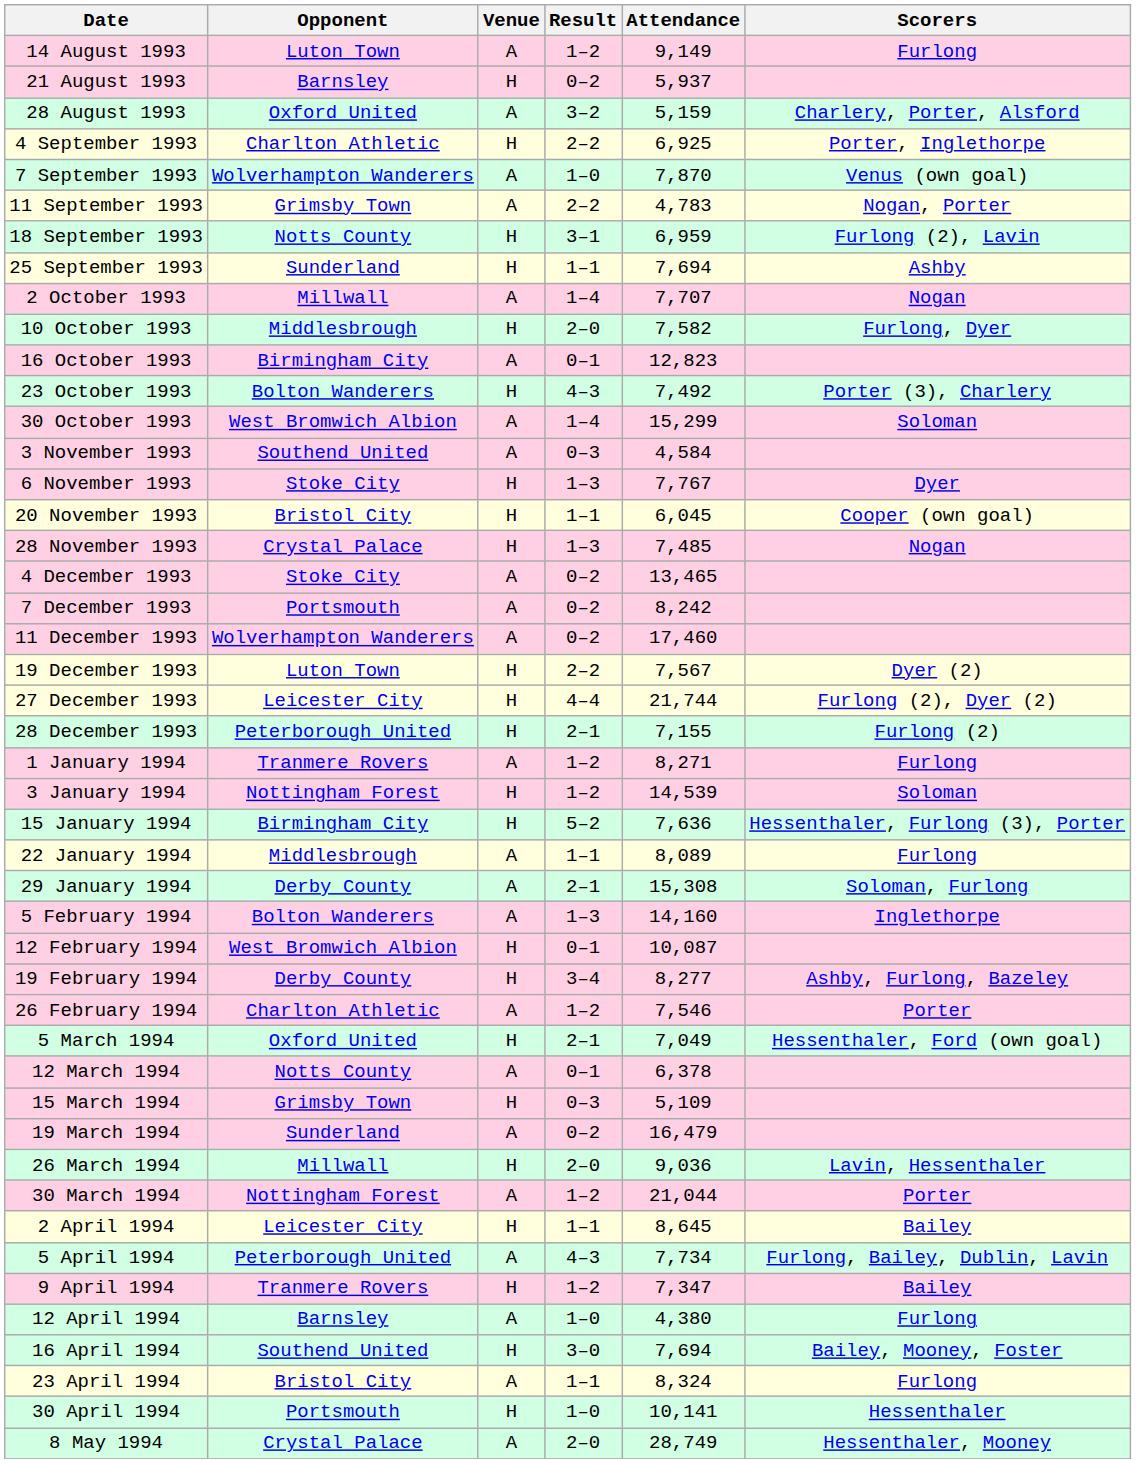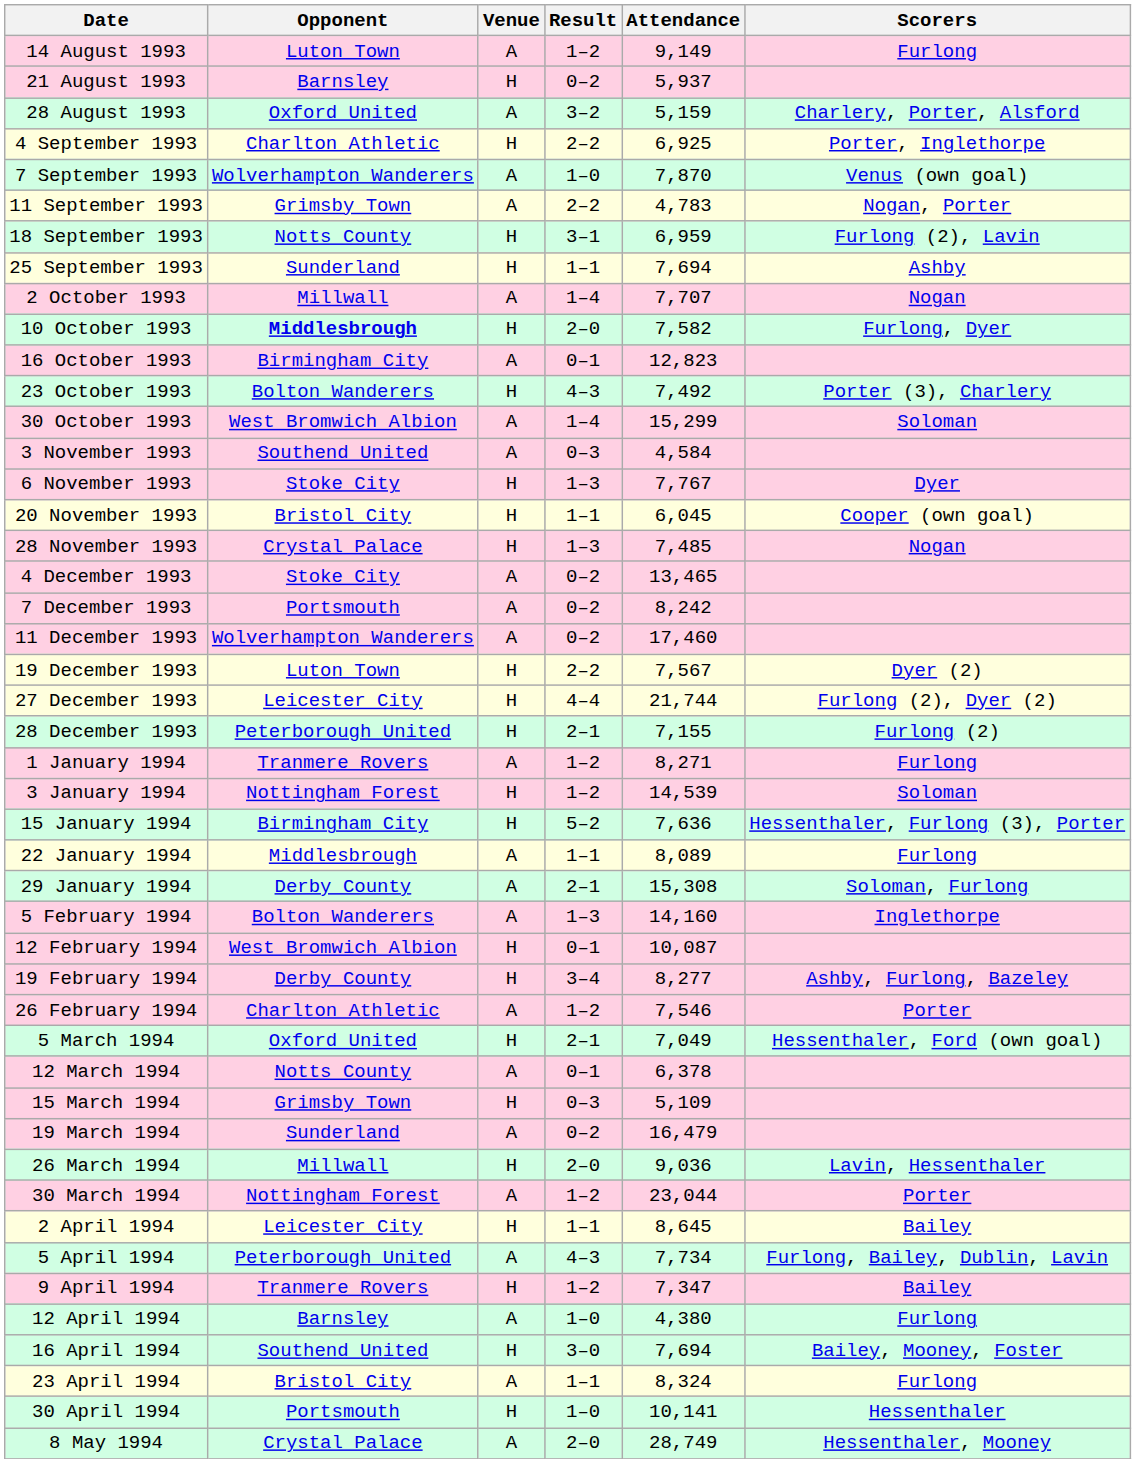 <table class="wikitable sortable" style="text-align:center;">
 <tr>
 <th>Date</th>
 <th>Opponent</th>
 <th>Venue</th>
 <th>Result</th>
 <th>Attendance</th>
 <th>Scorers</th>
 </tr>
 <tr style="background:#ffd0e3;">
 <td>14 August 1993</td>
 <td><a href='#'>Luton Town</a></td>
 <td>A</td>
 <td>1–2</td>
 <td>9,149</td>
 <td><a href='#'>Furlong</a></td>
 </tr>
 <tr style="background:#ffd0e3;">
 <td>21 August 1993</td>
 <td><a href='#'>Barnsley</a></td>
 <td>H</td>
 <td>0–2</td>
 <td>5,937</td>
 <td></td>
 </tr>
 <tr style="background:#d0ffe3;">
 <td>28 August 1993</td>
 <td><a href='#'>Oxford United</a></td>
 <td>A</td>
 <td>3–2</td>
 <td>5,159</td>
 <td><a href='#'>Charlery</a>, <a href='#'>Porter</a>, <a href='#'>Alsford</a></td>
 </tr>
 <tr style="background:#ffffdd;">
 <td>4 September 1993</td>
 <td><a href='#'>Charlton Athletic</a></td>
 <td>H</td>
 <td>2–2</td>
 <td>6,925</td>
 <td><a href='#'>Porter</a>, <a href='#'>Inglethorpe</a></td>
 </tr>
 <tr style="background:#d0ffe3;">
 <td>7 September 1993</td>
 <td><a href='#'>Wolverhampton Wanderers</a></td>
 <td>A</td>
 <td>1–0</td>
 <td>7,870</td>
 <td><a href='#'>Venus</a> (own goal)</td>
 </tr>
 <tr style="background:#ffffdd;">
 <td>11 September 1993</td>
 <td><a href='#'>Grimsby Town</a></td>
 <td>A</td>
 <td>2–2</td>
 <td>4,783</td>
 <td><a href='#'>Nogan</a>, <a href='#'>Porter</a></td>
 </tr>
 <tr style="background:#d0ffe3;">
 <td>18 September 1993</td>
 <td><a href='#'>Notts County</a></td>
 <td>H</td>
 <td>3–1</td>
 <td>6,959</td>
 <td><a href='#'>Furlong</a> (2), <a href='#'>Lavin</a></td>
 </tr>
 <tr style="background:#ffffdd;">
 <td>25 September 1993</td>
 <td><a href='#'>Sunderland</a></td>
 <td>H</td>
 <td>1–1</td>
 <td>7,694</td>
 <td><a href='#'>Ashby</a></td>
 </tr>
 <tr style="background:#ffd0e3;">
 <td>2 October 1993</td>
 <td><a href='#'>Millwall</a></td>
 <td>A</td>
 <td>1–4</td>
 <td>7,707</td>
 <td><a href='#'>Nogan</a></td>
 </tr>
 <tr style="background:#d0ffe3;">
 <td>10 October 1993</td>
-<td><a href='#'>Middlesbrough</a></td>
+<td><strong><a href='#'>Middlesbrough</a></strong></td>
 <td>H</td>
 <td>2–0</td>
 <td>7,582</td>
 <td><a href='#'>Furlong</a>, <a href='#'>Dyer</a></td>
 </tr>
 <tr style="background:#ffd0e3;">
 <td>16 October 1993</td>
 <td><a href='#'>Birmingham City</a></td>
 <td>A</td>
 <td>0–1</td>
 <td>12,823</td>
 <td></td>
 </tr>
 <tr style="background:#d0ffe3;">
 <td>23 October 1993</td>
 <td><a href='#'>Bolton Wanderers</a></td>
 <td>H</td>
 <td>4–3</td>
 <td>7,492</td>
 <td><a href='#'>Porter</a> (3), <a href='#'>Charlery</a></td>
 </tr>
 <tr style="background:#ffd0e3;">
 <td>30 October 1993</td>
 <td><a href='#'>West Bromwich Albion</a></td>
 <td>A</td>
 <td>1–4</td>
 <td>15,299</td>
 <td><a href='#'>Soloman</a></td>
 </tr>
 <tr style="background:#ffd0e3;">
 <td>3 November 1993</td>
 <td><a href='#'>Southend United</a></td>
 <td>A</td>
 <td>0–3</td>
 <td>4,584</td>
 <td></td>
 </tr>
 <tr style="background:#ffd0e3;">
 <td>6 November 1993</td>
 <td><a href='#'>Stoke City</a></td>
 <td>H</td>
 <td>1–3</td>
 <td>7,767</td>
 <td><a href='#'>Dyer</a></td>
 </tr>
 <tr style="background:#ffffdd;">
 <td>20 November 1993</td>
 <td><a href='#'>Bristol City</a></td>
 <td>H</td>
 <td>1–1</td>
 <td>6,045</td>
 <td><a href='#'>Cooper</a> (own goal)</td>
 </tr>
 <tr style="background:#ffd0e3;">
 <td>28 November 1993</td>
 <td><a href='#'>Crystal Palace</a></td>
 <td>H</td>
 <td>1–3</td>
 <td>7,485</td>
 <td><a href='#'>Nogan</a></td>
 </tr>
 <tr style="background:#ffd0e3;">
 <td>4 December 1993</td>
 <td><a href='#'>Stoke City</a></td>
 <td>A</td>
 <td>0–2</td>
 <td>13,465</td>
 <td></td>
 </tr>
 <tr style="background:#ffd0e3;">
 <td>7 December 1993</td>
 <td><a href='#'>Portsmouth</a></td>
 <td>A</td>
 <td>0–2</td>
 <td>8,242</td>
 <td></td>
 </tr>
 <tr style="background:#ffd0e3;">
 <td>11 December 1993</td>
 <td><a href='#'>Wolverhampton Wanderers</a></td>
 <td>A</td>
 <td>0–2</td>
 <td>17,460</td>
 <td></td>
 </tr>
 <tr style="background:#ffffdd;">
 <td>19 December 1993</td>
 <td><a href='#'>Luton Town</a></td>
 <td>H</td>
 <td>2–2</td>
 <td>7,567</td>
 <td><a href='#'>Dyer</a> (2)</td>
 </tr>
 <tr style="background:#ffffdd;">
 <td>27 December 1993</td>
 <td><a href='#'>Leicester City</a></td>
 <td>H</td>
 <td>4–4</td>
 <td>21,744</td>
 <td><a href='#'>Furlong</a> (2), <a href='#'>Dyer</a> (2)</td>
 </tr>
 <tr style="background:#d0ffe3;">
 <td>28 December 1993</td>
 <td><a href='#'>Peterborough United</a></td>
 <td>H</td>
 <td>2–1</td>
 <td>7,155</td>
 <td><a href='#'>Furlong</a> (2)</td>
 </tr>
 <tr style="background:#ffd0e3;">
 <td>1 January 1994</td>
 <td><a href='#'>Tranmere Rovers</a></td>
 <td>A</td>
 <td>1–2</td>
 <td>8,271</td>
 <td><a href='#'>Furlong</a></td>
 </tr>
 <tr style="background:#ffd0e3;">
 <td>3 January 1994</td>
 <td><a href='#'>Nottingham Forest</a></td>
 <td>H</td>
 <td>1–2</td>
 <td>14,539</td>
 <td><a href='#'>Soloman</a></td>
 </tr>
 <tr style="background:#d0ffe3;">
 <td>15 January 1994</td>
 <td><a href='#'>Birmingham City</a></td>
 <td>H</td>
 <td>5–2</td>
 <td>7,636</td>
 <td><a href='#'>Hessenthaler</a>, <a href='#'>Furlong</a> (3), <a href='#'>Porter</a></td>
 </tr>
 <tr style="background:#ffffdd;">
 <td>22 January 1994</td>
 <td><a href='#'>Middlesbrough</a></td>
 <td>A</td>
 <td>1–1</td>
 <td>8,089</td>
 <td><a href='#'>Furlong</a></td>
 </tr>
 <tr style="background:#d0ffe3;">
 <td>29 January 1994</td>
 <td><a href='#'>Derby County</a></td>
 <td>A</td>
 <td>2–1</td>
 <td>15,308</td>
 <td><a href='#'>Soloman</a>, <a href='#'>Furlong</a></td>
 </tr>
 <tr style="background:#ffd0e3;">
 <td>5 February 1994</td>
 <td><a href='#'>Bolton Wanderers</a></td>
 <td>A</td>
 <td>1–3</td>
 <td>14,160</td>
 <td><a href='#'>Inglethorpe</a></td>
 </tr>
 <tr style="background:#ffd0e3;">
 <td>12 February 1994</td>
 <td><a href='#'>West Bromwich Albion</a></td>
 <td>H</td>
 <td>0–1</td>
 <td>10,087</td>
 <td></td>
 </tr>
 <tr style="background:#ffd0e3;">
 <td>19 February 1994</td>
 <td><a href='#'>Derby County</a></td>
 <td>H</td>
 <td>3–4</td>
 <td>8,277</td>
 <td><a href='#'>Ashby</a>, <a href='#'>Furlong</a>, <a href='#'>Bazeley</a></td>
 </tr>
 <tr style="background:#ffd0e3;">
 <td>26 February 1994</td>
 <td><a href='#'>Charlton Athletic</a></td>
 <td>A</td>
 <td>1–2</td>
 <td>7,546</td>
 <td><a href='#'>Porter</a></td>
 </tr>
 <tr style="background:#d0ffe3;">
 <td>5 March 1994</td>
 <td><a href='#'>Oxford United</a></td>
 <td>H</td>
 <td>2–1</td>
 <td>7,049</td>
 <td><a href='#'>Hessenthaler</a>, <a href='#'>Ford</a> (own goal)</td>
 </tr>
 <tr style="background:#ffd0e3;">
 <td>12 March 1994</td>
 <td><a href='#'>Notts County</a></td>
 <td>A</td>
 <td>0–1</td>
 <td>6,378</td>
 <td></td>
 </tr>
 <tr style="background:#ffd0e3;">
 <td>15 March 1994</td>
 <td><a href='#'>Grimsby Town</a></td>
 <td>H</td>
 <td>0–3</td>
 <td>5,109</td>
 <td></td>
 </tr>
 <tr style="background:#ffd0e3;">
 <td>19 March 1994</td>
 <td><a href='#'>Sunderland</a></td>
 <td>A</td>
 <td>0–2</td>
 <td>16,479</td>
 <td></td>
 </tr>
 <tr style="background:#d0ffe3;">
 <td>26 March 1994</td>
 <td><a href='#'>Millwall</a></td>
 <td>H</td>
 <td>2–0</td>
 <td>9,036</td>
 <td><a href='#'>Lavin</a>, <a href='#'>Hessenthaler</a></td>
 </tr>
 <tr style="background:#ffd0e3;">
 <td>30 March 1994</td>
 <td><a href='#'>Nottingham Forest</a></td>
 <td>A</td>
 <td>1–2</td>
-<td>21,044</td>
+<td>23,044</td>
 <td><a href='#'>Porter</a></td>
 </tr>
 <tr style="background:#ffffdd;">
 <td>2 April 1994</td>
 <td><a href='#'>Leicester City</a></td>
 <td>H</td>
 <td>1–1</td>
 <td>8,645</td>
 <td><a href='#'>Bailey</a></td>
 </tr>
 <tr style="background:#d0ffe3;">
 <td>5 April 1994</td>
 <td><a href='#'>Peterborough United</a></td>
 <td>A</td>
 <td>4–3</td>
 <td>7,734</td>
 <td><a href='#'>Furlong</a>, <a href='#'>Bailey</a>, <a href='#'>Dublin</a>, <a href='#'>Lavin</a></td>
 </tr>
 <tr style="background:#ffd0e3;">
 <td>9 April 1994</td>
 <td><a href='#'>Tranmere Rovers</a></td>
 <td>H</td>
 <td>1–2</td>
 <td>7,347</td>
 <td><a href='#'>Bailey</a></td>
 </tr>
 <tr style="background:#d0ffe3;">
 <td>12 April 1994</td>
 <td><a href='#'>Barnsley</a></td>
 <td>A</td>
 <td>1–0</td>
 <td>4,380</td>
 <td><a href='#'>Furlong</a></td>
 </tr>
 <tr style="background:#d0ffe3;">
 <td>16 April 1994</td>
 <td><a href='#'>Southend United</a></td>
 <td>H</td>
 <td>3–0</td>
 <td>7,694</td>
 <td><a href='#'>Bailey</a>, <a href='#'>Mooney</a>, <a href='#'>Foster</a></td>
 </tr>
 <tr style="background:#ffffdd;">
 <td>23 April 1994</td>
 <td><a href='#'>Bristol City</a></td>
 <td>A</td>
 <td>1–1</td>
 <td>8,324</td>
 <td><a href='#'>Furlong</a></td>
 </tr>
 <tr style="background:#d0ffe3;">
 <td>30 April 1994</td>
 <td><a href='#'>Portsmouth</a></td>
 <td>H</td>
 <td>1–0</td>
 <td>10,141</td>
 <td><a href='#'>Hessenthaler</a></td>
 </tr>
 <tr style="background:#d0ffe3;">
 <td>8 May 1994</td>
 <td><a href='#'>Crystal Palace</a></td>
 <td>A</td>
 <td>2–0</td>
 <td>28,749</td>
 <td><a href='#'>Hessenthaler</a>, <a href='#'>Mooney</a></td>
 </tr>
 </table>
